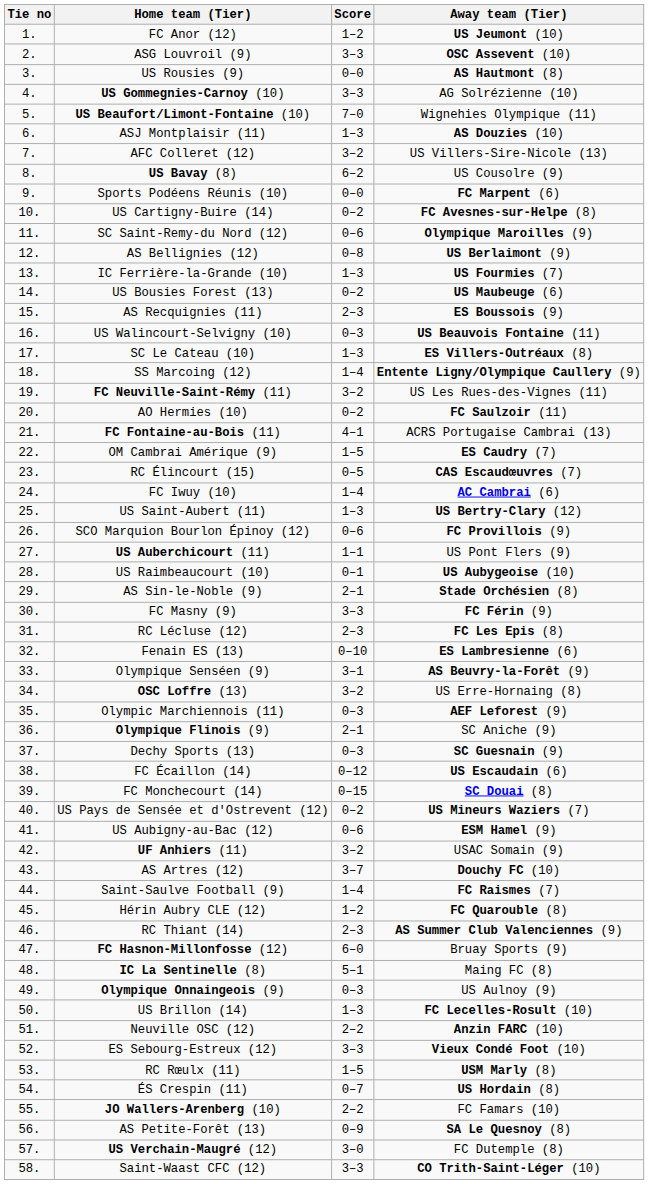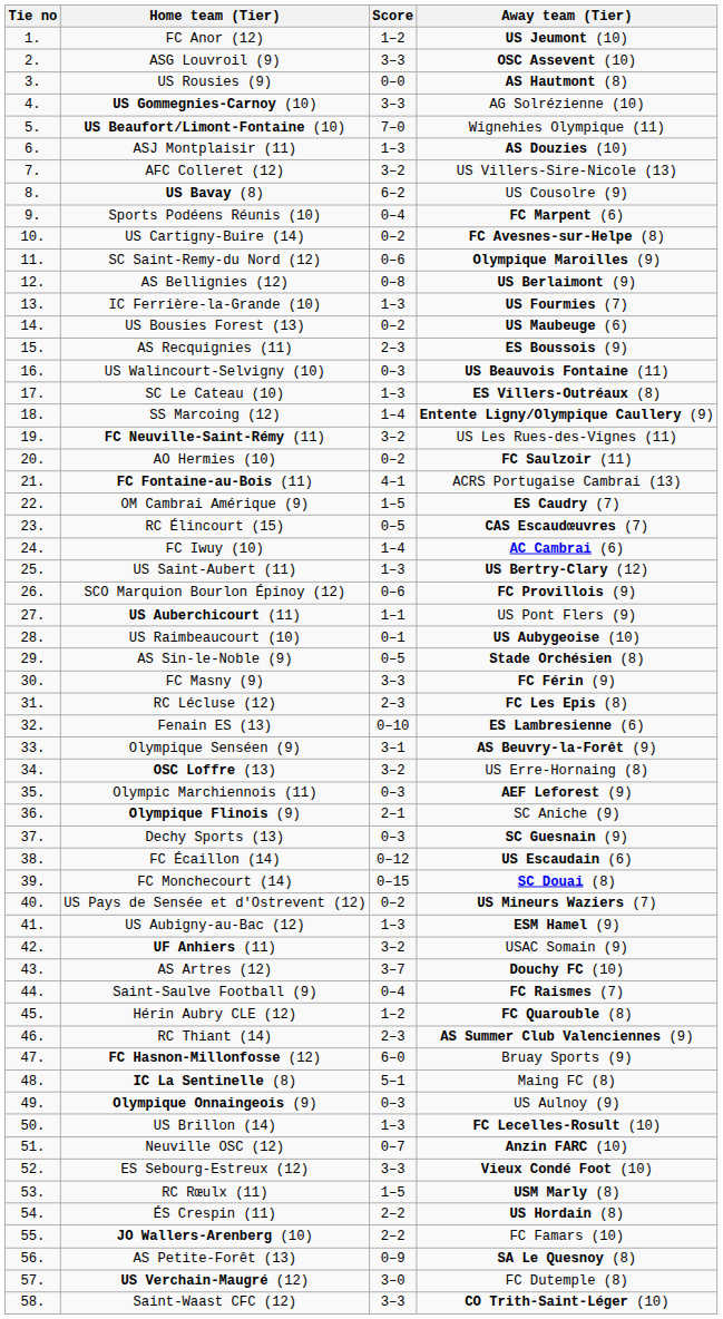 <table class="wikitable" style="text-align: center">
 <tr>
 <th>Tie no</th>
 <th>Home team (Tier)</th>
 <th>Score</th>
 <th>Away team (Tier)</th>
 </tr>
 <tr>
 <td>1.</td>
 <td>FC Anor (12)</td>
 <td>1–2</td>
 <td><strong>US Jeumont</strong> (10)</td>
 </tr>
 <tr>
 <td>2.</td>
 <td>ASG Louvroil (9)</td>
 <td>3–3 </td>
 <td><strong>OSC Assevent</strong> (10)</td>
 </tr>
 <tr>
 <td>3.</td>
 <td>US Rousies (9)</td>
 <td>0–0 </td>
 <td><strong>AS Hautmont</strong> (8)</td>
 </tr>
 <tr>
 <td>4.</td>
 <td><strong>US Gommegnies-Carnoy</strong> (10)</td>
 <td>3–3 </td>
 <td>AG Solrézienne (10)</td>
 </tr>
 <tr>
 <td>5.</td>
 <td><strong>US Beaufort/Limont-Fontaine</strong> (10)</td>
 <td>7–0</td>
 <td>Wignehies Olympique (11)</td>
 </tr>
 <tr>
 <td>6.</td>
 <td>ASJ Montplaisir (11)</td>
 <td>1–3</td>
 <td><strong>AS Douzies</strong> (10)</td>
 </tr>
 <tr>
 <td>7.</td>
 <td>AFC Colleret (12)</td>
 <td>3–2</td>
 <td>US Villers-Sire-Nicole (13)</td>
 </tr>
 <tr>
 <td>8.</td>
 <td><strong>US Bavay</strong> (8)</td>
 <td>6–2</td>
 <td>US Cousolre (9)</td>
 </tr>
 <tr>
 <td>9.</td>
 <td>Sports Podéens Réunis (10)</td>
-<td>0–0 </td>
+<td>0–4</td>
 <td><strong>FC Marpent</strong> (6)</td>
 </tr>
 <tr>
 <td>10.</td>
 <td>US Cartigny-Buire (14)</td>
 <td>0–2</td>
 <td><strong>FC Avesnes-sur-Helpe</strong> (8)</td>
 </tr>
 <tr>
 <td>11.</td>
 <td>SC Saint-Remy-du Nord (12)</td>
 <td>0–6</td>
 <td><strong>Olympique Maroilles</strong> (9)</td>
 </tr>
 <tr>
 <td>12.</td>
 <td>AS Bellignies (12)</td>
 <td>0–8</td>
 <td><strong>US Berlaimont</strong> (9)</td>
 </tr>
 <tr>
 <td>13.</td>
 <td>IC Ferrière-la-Grande (10)</td>
 <td>1–3</td>
 <td><strong>US Fourmies</strong> (7)</td>
 </tr>
 <tr>
 <td>14.</td>
 <td>US Bousies Forest (13)</td>
 <td>0–2</td>
 <td><strong>US Maubeuge</strong> (6)</td>
 </tr>
 <tr>
 <td>15.</td>
 <td>AS Recquignies (11)</td>
 <td>2–3</td>
 <td><strong>ES Boussois</strong> (9)</td>
 </tr>
 <tr>
 <td>16.</td>
 <td>US Walincourt-Selvigny (10)</td>
 <td>0–3</td>
 <td><strong>US Beauvois Fontaine</strong> (11)</td>
 </tr>
 <tr>
 <td>17.</td>
 <td>SC Le Cateau (10)</td>
 <td>1–3</td>
 <td><strong>ES Villers-Outréaux</strong> (8)</td>
 </tr>
 <tr>
 <td>18.</td>
 <td>SS Marcoing (12)</td>
 <td>1–4</td>
 <td><strong>Entente Ligny/Olympique Caullery</strong> (9)</td>
 </tr>
 <tr>
 <td>19.</td>
 <td><strong>FC Neuville-Saint-Rémy</strong> (11)</td>
 <td>3–2</td>
 <td>US Les Rues-des-Vignes (11)</td>
 </tr>
 <tr>
 <td>20.</td>
 <td>AO Hermies (10)</td>
 <td>0–2</td>
 <td><strong>FC Saulzoir</strong> (11)</td>
 </tr>
 <tr>
 <td>21.</td>
 <td><strong>FC Fontaine-au-Bois</strong> (11)</td>
 <td>4–1</td>
 <td>ACRS Portugaise Cambrai (13)</td>
 </tr>
 <tr>
 <td>22.</td>
 <td>OM Cambrai Amérique (9)</td>
 <td>1–5</td>
 <td><strong>ES Caudry</strong> (7)</td>
 </tr>
 <tr>
 <td>23.</td>
 <td>RC Élincourt (15)</td>
 <td>0–5</td>
 <td><strong>CAS Escaudœuvres</strong> (7)</td>
 </tr>
 <tr>
 <td>24.</td>
 <td>FC Iwuy (10)</td>
 <td>1–4</td>
 <td><strong><a href='#'>AC Cambrai</a></strong> (6)</td>
 </tr>
 <tr>
 <td>25.</td>
 <td>US Saint-Aubert (11)</td>
 <td>1–3</td>
 <td><strong>US Bertry-Clary</strong> (12)</td>
 </tr>
 <tr>
 <td>26.</td>
 <td>SCO Marquion Bourlon Épinoy (12)</td>
 <td>0–6</td>
 <td><strong>FC Provillois</strong> (9)</td>
 </tr>
 <tr>
 <td>27.</td>
 <td><strong>US Auberchicourt</strong> (11)</td>
 <td>1–1 </td>
 <td>US Pont Flers (9)</td>
 </tr>
 <tr>
 <td>28.</td>
 <td>US Raimbeaucourt (10)</td>
 <td>0–1</td>
 <td><strong>US Aubygeoise</strong> (10)</td>
 </tr>
 <tr>
 <td>29.</td>
 <td>AS Sin-le-Noble (9)</td>
-<td>2–1</td>
+<td>0–5</td>
 <td><strong>Stade Orchésien</strong> (8)</td>
 </tr>
 <tr>
 <td>30.</td>
 <td>FC Masny (9)</td>
 <td>3–3 </td>
 <td><strong>FC Férin</strong> (9)</td>
 </tr>
 <tr>
 <td>31.</td>
 <td>RC Lécluse (12)</td>
 <td>2–3</td>
 <td><strong>FC Les Epis</strong> (8)</td>
 </tr>
 <tr>
 <td>32.</td>
 <td>Fenain ES (13)</td>
 <td>0–10</td>
 <td><strong>ES Lambresienne</strong> (6)</td>
 </tr>
 <tr>
 <td>33.</td>
 <td>Olympique Senséen (9)</td>
 <td>3–1</td>
 <td><strong>AS Beuvry-la-Forêt</strong> (9)</td>
 </tr>
 <tr>
 <td>34.</td>
 <td><strong>OSC Loffre</strong> (13)</td>
 <td>3–2</td>
 <td>US Erre-Hornaing (8)</td>
 </tr>
 <tr>
 <td>35.</td>
 <td>Olympic Marchiennois (11)</td>
 <td>0–3</td>
 <td><strong>AEF Leforest</strong> (9)</td>
 </tr>
 <tr>
 <td>36.</td>
 <td><strong>Olympique Flinois</strong> (9)</td>
 <td>2–1</td>
 <td>SC Aniche (9)</td>
 </tr>
 <tr>
 <td>37.</td>
 <td>Dechy Sports (13)</td>
 <td>0–3</td>
 <td><strong>SC Guesnain</strong> (9)</td>
 </tr>
 <tr>
 <td>38.</td>
 <td>FC Écaillon (14)</td>
 <td>0–12</td>
 <td><strong>US Escaudain</strong> (6)</td>
 </tr>
 <tr>
 <td>39.</td>
 <td>FC Monchecourt (14)</td>
 <td>0–15</td>
 <td><strong><a href='#'>SC Douai</a></strong> (8)</td>
 </tr>
 <tr>
 <td>40.</td>
 <td>US Pays de Sensée et d'Ostrevent (12)</td>
 <td>0–2</td>
 <td><strong>US Mineurs Waziers</strong> (7)</td>
 </tr>
 <tr>
 <td>41.</td>
 <td>US Aubigny-au-Bac (12)</td>
-<td>0–6</td>
+<td>1–3</td>
 <td><strong>ESM Hamel</strong> (9)</td>
 </tr>
 <tr>
 <td>42.</td>
 <td><strong>UF Anhiers</strong> (11)</td>
 <td>3–2</td>
 <td>USAC Somain (9)</td>
 </tr>
 <tr>
 <td>43.</td>
 <td>AS Artres (12)</td>
 <td>3–7</td>
 <td><strong>Douchy FC</strong> (10)</td>
 </tr>
 <tr>
 <td>44.</td>
 <td>Saint-Saulve Football (9)</td>
-<td>1–4</td>
+<td>0–4</td>
 <td><strong>FC Raismes</strong> (7)</td>
 </tr>
 <tr>
 <td>45.</td>
 <td>Hérin Aubry CLE (12)</td>
 <td>1–2</td>
 <td><strong>FC Quarouble</strong> (8)</td>
 </tr>
 <tr>
 <td>46.</td>
 <td>RC Thiant (14)</td>
 <td>2–3</td>
 <td><strong>AS Summer Club Valenciennes</strong> (9)</td>
 </tr>
 <tr>
 <td>47.</td>
 <td><strong>FC Hasnon-Millonfosse</strong> (12)</td>
 <td>6–0</td>
 <td>Bruay Sports (9)</td>
 </tr>
 <tr>
 <td>48.</td>
 <td><strong>IC La Sentinelle</strong> (8)</td>
 <td>5–1</td>
 <td>Maing FC (8)</td>
 </tr>
 <tr>
 <td>49.</td>
 <td><strong>Olympique Onnaingeois</strong> (9)</td>
 <td>0–3</td>
 <td>US Aulnoy (9)</td>
 </tr>
 <tr>
 <td>50.</td>
 <td>US Brillon (14)</td>
 <td>1–3</td>
 <td><strong>FC Lecelles-Rosult</strong> (10)</td>
 </tr>
 <tr>
 <td>51.</td>
 <td>Neuville OSC (12)</td>
-<td>2–2 </td>
+<td>0–7</td>
 <td><strong>Anzin FARC</strong> (10)</td>
 </tr>
 <tr>
 <td>52.</td>
 <td>ES Sebourg-Estreux (12)</td>
 <td>3–3 </td>
 <td><strong>Vieux Condé Foot</strong> (10)</td>
 </tr>
 <tr>
 <td>53.</td>
 <td>RC Rœulx (11)</td>
 <td>1–5</td>
 <td><strong>USM Marly</strong> (8)</td>
 </tr>
 <tr>
 <td>54.</td>
 <td>ÉS Crespin (11)</td>
-<td>0–7</td>
+<td>2–2 </td>
 <td><strong>US Hordain</strong> (8)</td>
 </tr>
 <tr>
 <td>55.</td>
 <td><strong>JO Wallers-Arenberg</strong> (10)</td>
 <td>2–2 </td>
 <td>FC Famars (10)</td>
 </tr>
 <tr>
 <td>56.</td>
 <td>AS Petite-Forêt (13)</td>
 <td>0–9</td>
 <td><strong>SA Le Quesnoy</strong> (8)</td>
 </tr>
 <tr>
 <td>57.</td>
 <td><strong>US Verchain-Maugré</strong> (12)</td>
 <td>3–0</td>
 <td>FC Dutemple (8)</td>
 </tr>
 <tr>
 <td>58.</td>
 <td>Saint-Waast CFC (12)</td>
 <td>3–3 </td>
 <td><strong>CO Trith-Saint-Léger</strong> (10)</td>
 </tr>
 </table>
